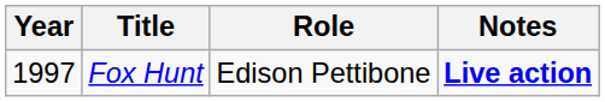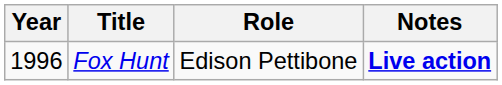 <table class="wikitable sortable">
 <tr>
 <th>Year</th>
 <th>Title</th>
 <th>Role</th>
 <th>Notes</th>
 </tr>
 <tr>
-<td>1997</td>
+<td>1996</td>
 <td><em><a href='#'>Fox Hunt</a></em></td>
 <td>Edison Pettibone</td>
 <td><strong><a href='#'>Live action</a></strong></td>
 </tr>
 </table>
